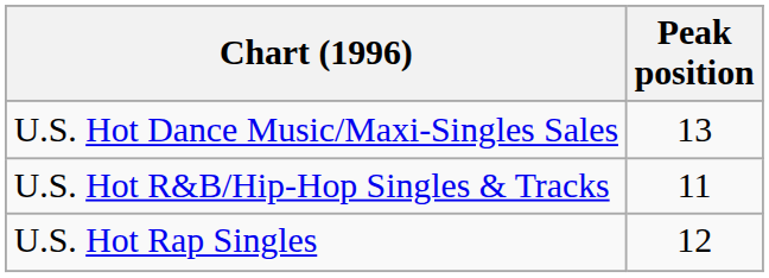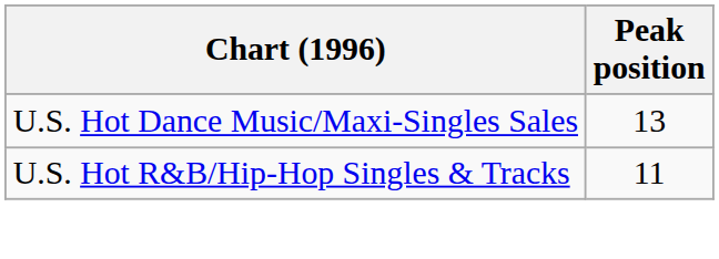 <table class="wikitable sortable">
 <tr>
 <th align="left">Chart (1996)</th>
 <th align="center">Peak<br>position</th>
 </tr>
 <tr>
 <td align="left">U.S. <a href='#'>Hot Dance Music/Maxi-Singles Sales</a></td>
 <td align="center">13</td>
 </tr>
 <tr>
 <td align="left">U.S. <a href='#'>Hot R&B/Hip-Hop Singles & Tracks</a></td>
 <td align="center">11</td>
 </tr>
-<tr>
-<td align="left">U.S. <a href='#'>Hot Rap Singles</a></td>
-<td align="center">12</td>
-</tr>
 </table>
